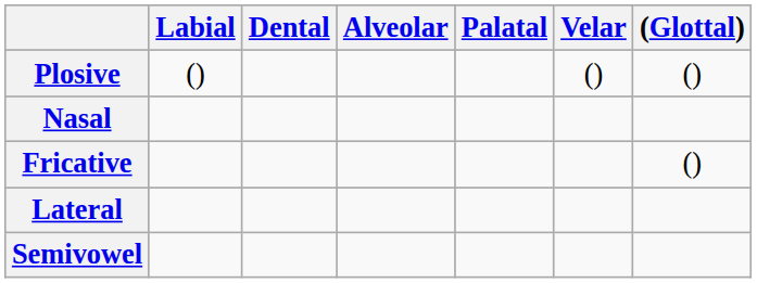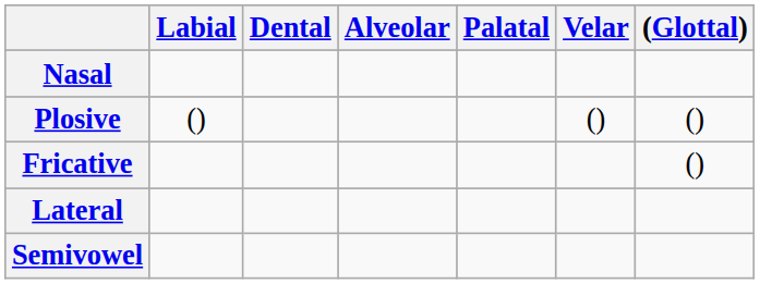 <table class="wikitable" style="text-align:center;">
 <tr>
 <th></th>
 <th><a href='#'>Labial</a></th>
 <th><a href='#'>Dental</a></th>
 <th><a href='#'>Alveolar</a></th>
 <th><a href='#'>Palatal</a></th>
 <th><a href='#'>Velar</a></th>
 <th>(<a href='#'>Glottal</a>)</th>
 </tr>
 <tr>
+<th><a href='#'>Nasal</a></th>
+<td></td>
+<td></td>
+<td></td>
+<td></td>
+<td></td>
+<td></td>
+</tr>
+<tr>
 <th><a href='#'>Plosive</a></th>
 <td>() </td>
 <td> </td>
 <td></td>
 <td></td>
 <td>  ()</td>
 <td>()</td>
-</tr>
-<tr>
-<th><a href='#'>Nasal</a></th>
-<td></td>
-<td></td>
-<td></td>
-<td></td>
-<td></td>
-<td></td>
 </tr>
 <tr>
 <th><a href='#'>Fricative</a></th>
 <td></td>
 <td></td>
 <td></td>
 <td></td>
 <td></td>
 <td>()</td>
 </tr>
 <tr>
 <th><a href='#'>Lateral</a></th>
 <td></td>
 <td></td>
 <td></td>
 <td></td>
 <td></td>
 <td></td>
 </tr>
 <tr>
 <th><a href='#'>Semivowel</a></th>
 <td></td>
 <td></td>
 <td></td>
 <td></td>
 <td></td>
 <td></td>
 </tr>
 </table>
